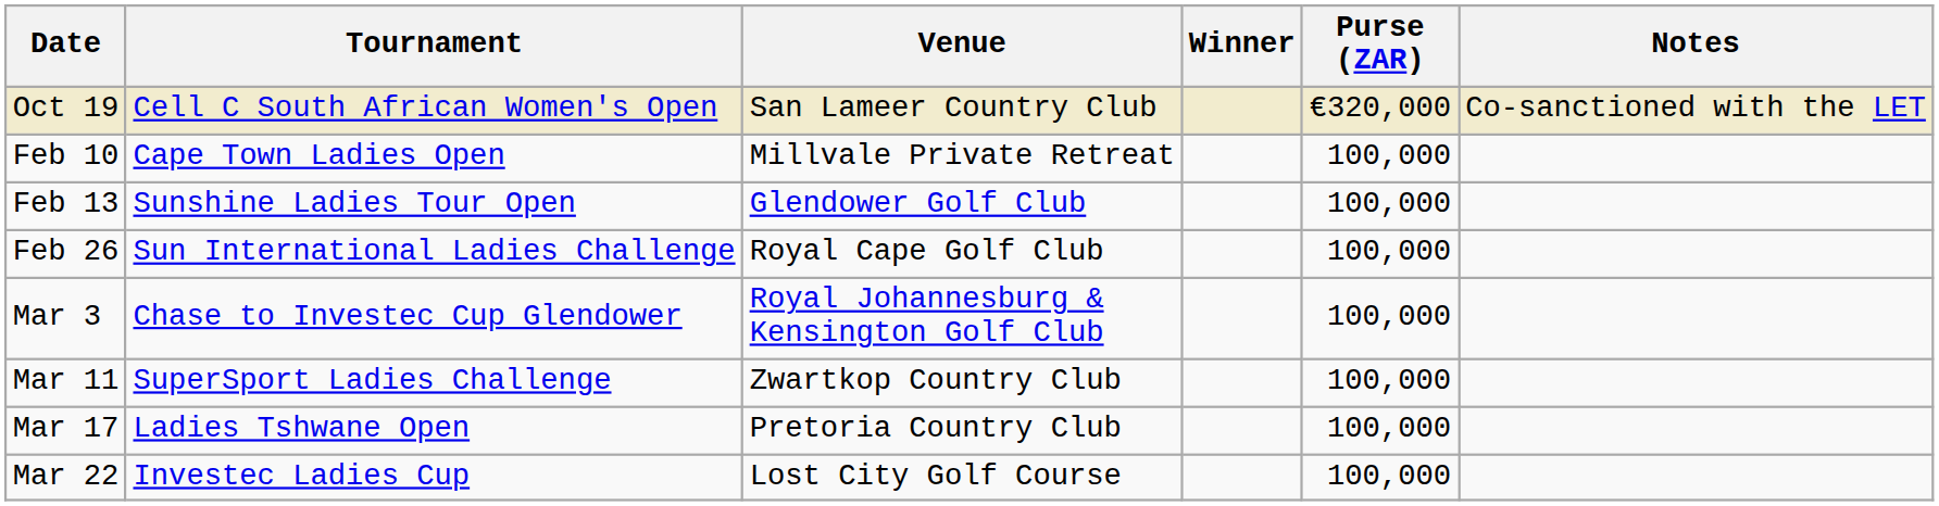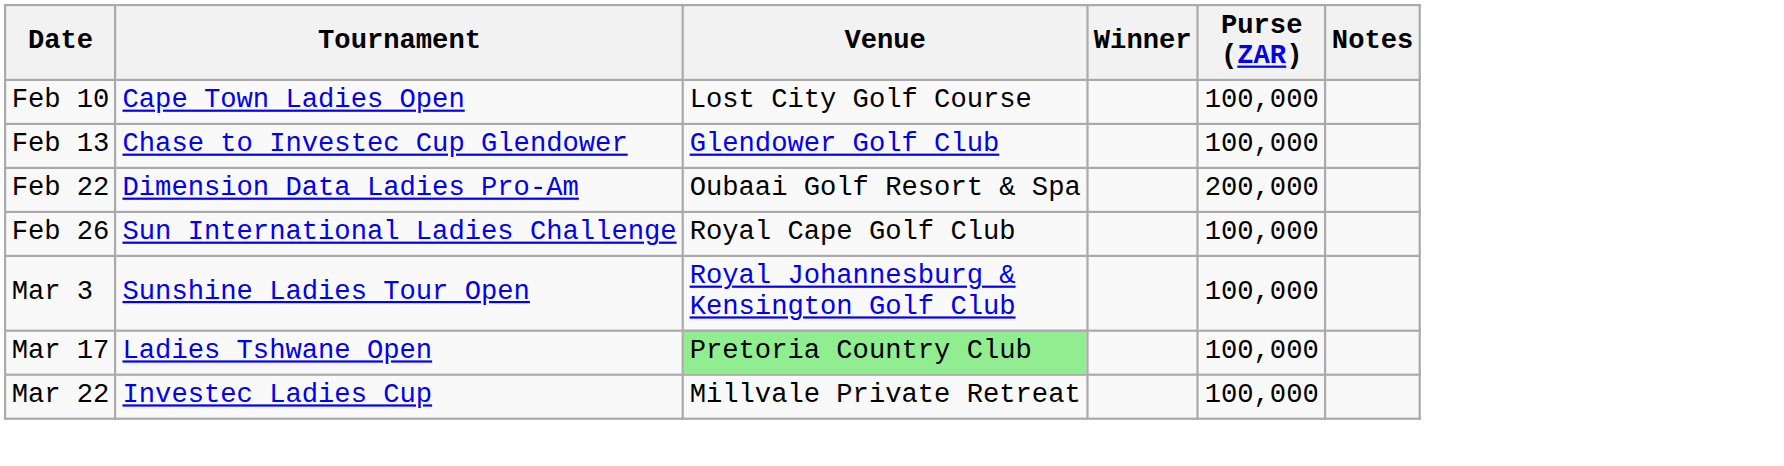 <table class="wikitable sortable" style="font-size:95%;">
 <tr>
 <th>Date</th>
 <th>Tournament</th>
 <th>Venue</th>
 <th>Winner</th>
 <th>Purse<br>(<a href='#'>ZAR</a>)</th>
 <th>Notes</th>
 </tr>
-<tr style="background:#f2ecce;">
-<td>Oct 19</td>
-<td><a href='#'>Cell C South African Women's Open</a></td>
-<td>San Lameer Country Club</td>
-<td> </td>
-<td align=right>€320,000</td>
-<td>Co-sanctioned with the <a href='#'>LET</a></td>
-</tr>
 <tr>
 <td>Feb 10</td>
 <td><a href='#'>Cape Town Ladies Open</a></td>
-<td>Millvale Private Retreat</td>
+<td>Lost City Golf Course</td>
 <td> </td>
 <td align=right>100,000</td>
 <td></td>
 </tr>
 <tr>
 <td>Feb 13</td>
-<td><a href='#'>Sunshine Ladies Tour Open</a></td>
+<td><a href='#'>Chase to Investec Cup Glendower</a></td>
 <td><a href='#'>Glendower Golf Club</a></td>
 <td> </td>
 <td align=right>100,000</td>
+<td></td>
+</tr>
+<tr>
+<td>Feb 22</td>
+<td><a href='#'>Dimension Data Ladies Pro-Am</a></td>
+<td>Oubaai Golf Resort & Spa</td>
+<td> </td>
+<td align=right>200,000</td>
 <td></td>
 </tr>
 <tr>
 <td>Feb 26</td>
 <td><a href='#'>Sun International Ladies Challenge</a></td>
 <td>Royal Cape Golf Club</td>
 <td> </td>
 <td align=right>100,000</td>
 <td></td>
 </tr>
 <tr>
 <td>Mar 3</td>
-<td><a href='#'>Chase to Investec Cup Glendower</a></td>
+<td><a href='#'>Sunshine Ladies Tour Open</a></td>
 <td><a href='#'>Royal Johannesburg &<br> Kensington Golf Club</a></td>
-<td> </td>
-<td align=right>100,000</td>
-<td></td>
-</tr>
-<tr>
-<td>Mar 11</td>
-<td><a href='#'>SuperSport Ladies Challenge</a></td>
-<td>Zwartkop Country Club</td>
 <td> </td>
 <td align=right>100,000</td>
 <td></td>
 </tr>
 <tr>
 <td>Mar 17</td>
 <td><a href='#'>Ladies Tshwane Open</a></td>
-<td>Pretoria Country Club</td>
+<td style="background: lightgreen;">Pretoria Country Club</td>
 <td> </td>
 <td align=right>100,000</td>
 <td></td>
 </tr>
 <tr>
 <td>Mar 22</td>
 <td><a href='#'>Investec Ladies Cup</a></td>
-<td>Lost City Golf Course</td>
+<td>Millvale Private Retreat</td>
 <td> </td>
 <td align=right>100,000</td>
 <td></td>
 </tr>
 </table>
